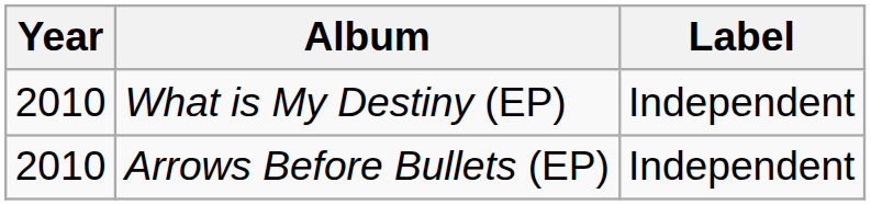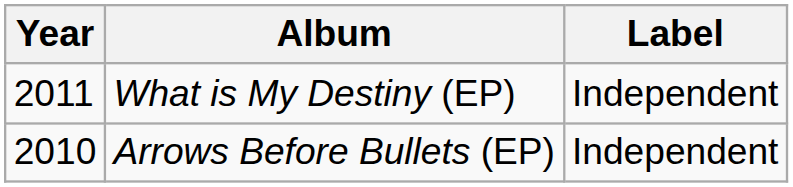 <table class="wikitable">
 <tr>
 <th>Year</th>
 <th>Album</th>
 <th>Label</th>
 </tr>
 <tr>
-<td>2010</td>
+<td>2011</td>
 <td><em>What is My Destiny</em> (EP)</td>
 <td>Independent</td>
 </tr>
 <tr>
 <td>2010</td>
 <td><em>Arrows Before Bullets</em> (EP)</td>
 <td>Independent</td>
 </tr>
 </table>
